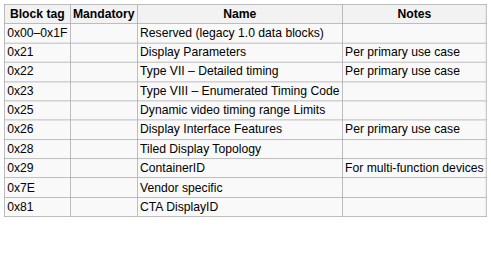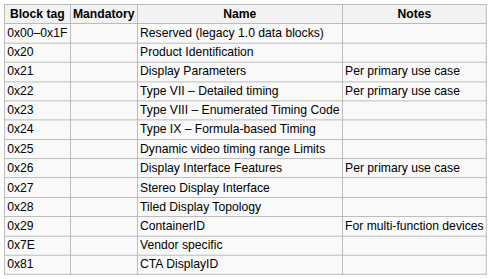 <table class=wikitable>
 <tr>
 <th>Block tag</th>
 <th>Mandatory</th>
 <th>Name</th>
 <th>Notes</th>
 </tr>
 <tr>
 <td>0x00–0x1F</td>
 <td></td>
 <td>Reserved (legacy 1.0 data blocks)</td>
+<td></td>
+</tr>
+<tr>
+<td>0x20</td>
+<td></td>
+<td>Product Identification</td>
 <td></td>
 </tr>
 <tr>
 <td>0x21</td>
 <td></td>
 <td>Display Parameters</td>
 <td>Per primary use case</td>
 </tr>
 <tr>
 <td>0x22</td>
 <td></td>
 <td>Type VII – Detailed timing</td>
 <td>Per primary use case</td>
 </tr>
 <tr>
 <td>0x23</td>
 <td></td>
 <td>Type VIII – Enumerated Timing Code</td>
 <td></td>
 </tr>
 <tr>
+<td>0x24</td>
+<td></td>
+<td>Type IX – Formula-based Timing</td>
+<td></td>
+</tr>
+<tr>
 <td>0x25</td>
 <td></td>
 <td>Dynamic video timing range Limits</td>
 <td></td>
 </tr>
 <tr>
 <td>0x26</td>
 <td></td>
 <td>Display Interface Features</td>
 <td>Per primary use case</td>
+</tr>
+<tr>
+<td>0x27</td>
+<td></td>
+<td>Stereo Display Interface</td>
+<td></td>
 </tr>
 <tr>
 <td>0x28</td>
 <td></td>
 <td>Tiled Display Topology</td>
 <td></td>
 </tr>
 <tr>
 <td>0x29</td>
 <td></td>
 <td>ContainerID</td>
 <td>For multi-function devices</td>
 </tr>
 <tr>
 <td>0x7E</td>
 <td></td>
 <td>Vendor specific</td>
 <td></td>
 </tr>
 <tr>
 <td>0x81</td>
 <td></td>
 <td>CTA DisplayID</td>
 <td></td>
 </tr>
 </table>
